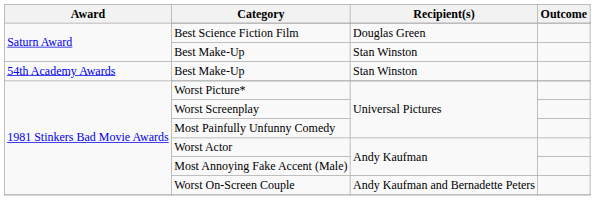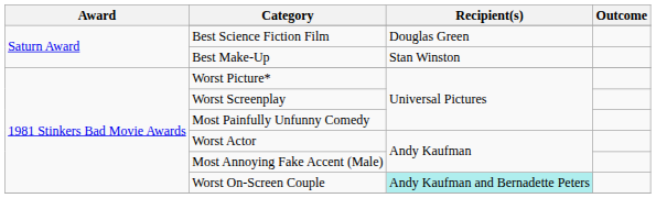 <table class="wikitable">
 <tr>
 <th>Award</th>
 <th>Category</th>
 <th>Recipient(s)</th>
 <th>Outcome</th>
 </tr>
 <tr>
 <td rowspan="3"><a href='#'>Saturn Award</a></td>
 </tr>
 <tr>
 <td>Best Science Fiction Film</td>
 <td>Douglas Green</td>
 <td></td>
 </tr>
 <tr>
-<td>Best Make-Up</td>
-<td>Stan Winston</td>
-<td></td>
-</tr>
-<tr>
-<td><a href='#'>54th Academy Awards</a></td>
 <td>Best Make-Up</td>
 <td>Stan Winston</td>
 <td></td>
 </tr>
 <tr>
 <td rowspan="7"><a href='#'>1981 Stinkers Bad Movie Awards</a></td>
 </tr>
 <tr>
 <td>Worst Picture*</td>
 <td rowspan="3">Universal Pictures</td>
 <td></td>
 </tr>
 <tr>
 <td>Worst Screenplay</td>
 <td></td>
 </tr>
 <tr>
 <td>Most Painfully Unfunny Comedy</td>
 <td></td>
 </tr>
 <tr>
 <td>Worst Actor</td>
 <td rowspan="2">Andy Kaufman</td>
 <td></td>
 </tr>
 <tr>
 <td>Most Annoying Fake Accent (Male)</td>
 <td></td>
 </tr>
 <tr>
 <td>Worst On-Screen Couple</td>
-<td>Andy Kaufman and Bernadette Peters</td>
+<td style="background: paleturquoise;">Andy Kaufman and Bernadette Peters</td>
 <td></td>
 </tr>
 <tr>
 </tr>
 </table>
